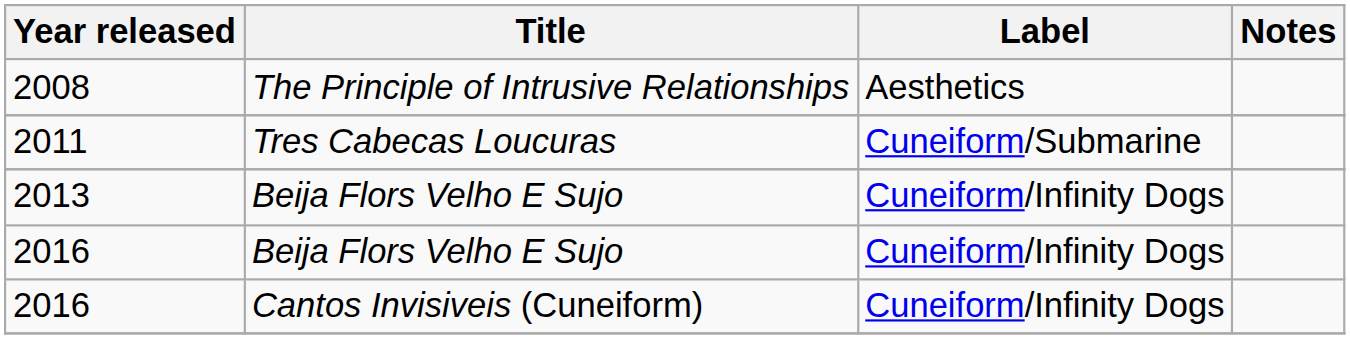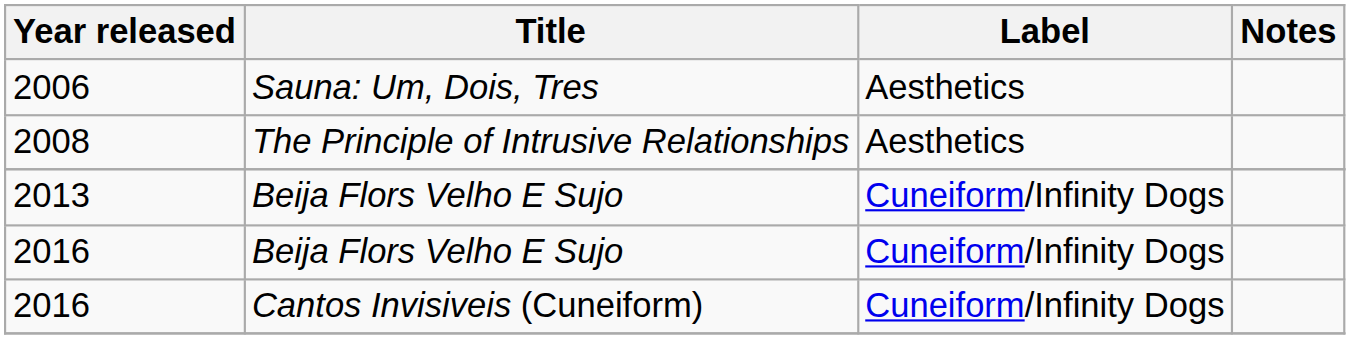 <table class="wikitable sortable">
 <tr>
 <th>Year released</th>
 <th>Title</th>
 <th>Label</th>
 <th>Notes</th>
 </tr>
 <tr>
+<td>2006</td>
+<td><em>Sauna: Um, Dois, Tres</em></td>
+<td>Aesthetics</td>
+<td></td>
+</tr>
+<tr>
 <td>2008</td>
 <td><em>The Principle of Intrusive Relationships</em></td>
 <td>Aesthetics</td>
 <td></td>
 </tr>
 <tr>
-</tr>
-<tr>
-<td>2011</td>
-<td><em>Tres Cabecas Loucuras</em></td>
-<td><a href='#'>Cuneiform</a>/Submarine</td>
-<td></td>
 </tr>
 <tr>
 </tr>
 <tr>
 <td>2013</td>
 <td><em>Beija Flors Velho E Sujo</em></td>
 <td><a href='#'>Cuneiform</a>/Infinity Dogs</td>
 <td></td>
 </tr>
 <tr>
 <td>2016</td>
 <td><em>Beija Flors Velho E Sujo</em></td>
 <td><a href='#'>Cuneiform</a>/Infinity Dogs</td>
 <td></td>
 </tr>
 <tr>
 <td>2016</td>
 <td><em>Cantos Invisiveis</em> (Cuneiform)</td>
 <td><a href='#'>Cuneiform</a>/Infinity Dogs</td>
 <td></td>
 </tr>
 <tr>
 </tr>
 </table>
